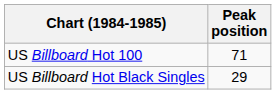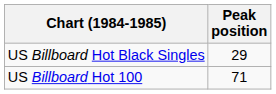 <table class="wikitable">
 <tr>
 <th align="left">Chart (1984-1985)</th>
 <th align="center">Peak<br>position</th>
 </tr>
 <tr>
+<td align="left">US <em>Billboard</em> <a href='#'>Hot Black Singles</a></td>
+<td align="center">29</td>
+</tr>
+<tr>
 <td align="left">US <a href='#'><em>Billboard</em> Hot 100</a></td>
 <td align="center">71</td>
 </tr>
-<tr>
-<td align="left">US <em>Billboard</em> <a href='#'>Hot Black Singles</a></td>
-<td align="center">29</td>
-</tr>
 </table>
